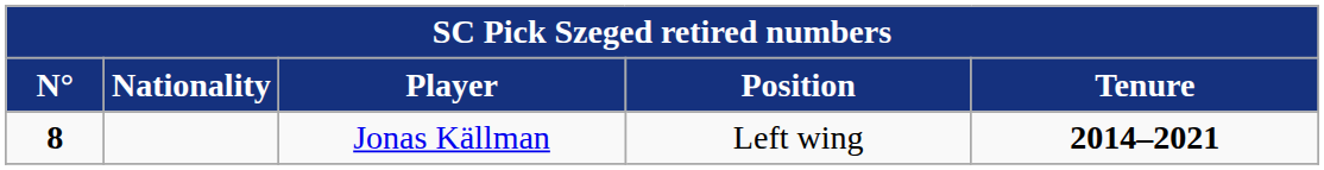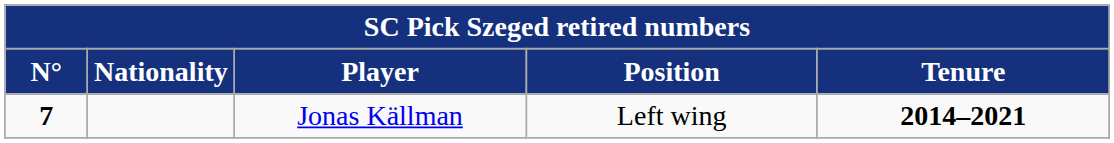 <table class="wikitable" style="font-size:100%; text-align:center;" width=50%>
 <tr>
 <th colspan=5 style="background-color:#15317E;color:#FFFFFF;text-align:center;"> SC Pick Szeged retired numbers</th>
 </tr>
 <tr>
 <th style="width:40px; background:#15317E; color:#FFFFFF;">N°</th>
 <th style="width:40px; background:#15317E; color:#FFFFFF;">Nationality</th>
 <th style="width:160px; background:#15317E; color:#FFFFFF;">Player</th>
 <th style="width:160px; background:#15317E; color:#FFFFFF;">Position</th>
 <th style="width:160px; background:#15317E; color:#FFFFFF;">Tenure</th>
 </tr>
 <tr>
-<td><strong>8</strong></td>
+<td><strong>7</strong></td>
 <td></td>
 <td><a href='#'>Jonas Källman</a></td>
 <td>Left wing</td>
 <td><strong>2014–2021</strong></td>
 </tr>
 </table>
